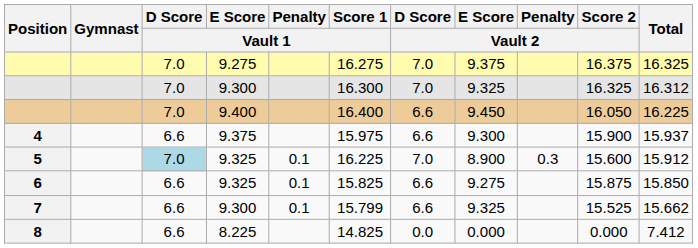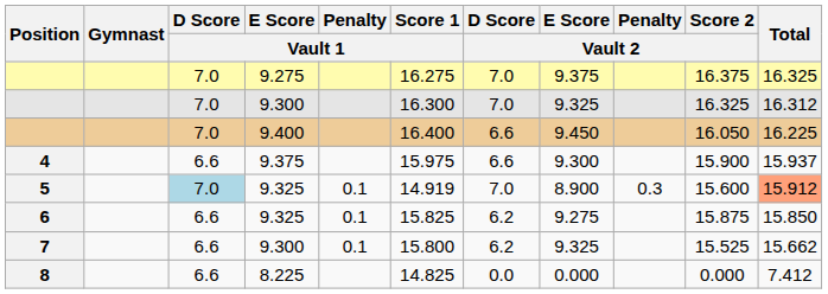 <table class="wikitable sortable" style="text-align:center; font-size:95%">
 <tr>
 <th rowspan=2>Position</th>
 <th rowspan=2>Gymnast</th>
 <th colspan=1>D Score</th>
 <th colspan=1>E Score</th>
 <th colspan=1>Penalty</th>
 <th colspan=1>Score 1</th>
 <th colspan=1>D Score</th>
 <th colspan=1>E Score</th>
 <th colspan=1>Penalty</th>
 <th colspan=1>Score 2</th>
 <th rowspan=2>Total</th>
 </tr>
 <tr>
 <th colspan=4>Vault 1</th>
 <th colspan=4>Vault 2</th>
 </tr>
 <tr bgcolor=fffcaf>
 <td></td>
 <td align=left></td>
 <td>7.0</td>
 <td>9.275</td>
 <td></td>
 <td>16.275</td>
 <td>7.0</td>
 <td>9.375</td>
 <td></td>
 <td>16.375</td>
 <td>16.325</td>
 </tr>
 <tr bgcolor=e5e5e5>
 <td></td>
 <td align=left></td>
 <td>7.0</td>
 <td>9.300</td>
 <td></td>
 <td>16.300</td>
 <td>7.0</td>
 <td>9.325</td>
 <td></td>
 <td>16.325</td>
 <td>16.312</td>
 </tr>
 <tr bgcolor=eecc99>
 <td></td>
 <td align=left></td>
 <td>7.0</td>
 <td>9.400</td>
 <td></td>
 <td>16.400</td>
 <td>6.6</td>
 <td>9.450</td>
 <td></td>
 <td>16.050</td>
 <td>16.225</td>
 </tr>
 <tr>
 <th>4</th>
 <td align=left></td>
 <td>6.6</td>
 <td>9.375</td>
 <td></td>
 <td>15.975</td>
 <td>6.6</td>
 <td>9.300</td>
 <td></td>
 <td>15.900</td>
 <td>15.937</td>
 </tr>
 <tr>
 <th>5</th>
 <td align=left></td>
 <td style="background: lightblue;">7.0</td>
 <td>9.325</td>
 <td>0.1</td>
-<td>16.225</td>
+<td>14.919</td>
 <td>7.0</td>
 <td>8.900</td>
 <td>0.3</td>
 <td>15.600</td>
-<td>15.912</td>
+<td style="background: lightsalmon;">15.912</td>
 </tr>
 <tr>
 <th>6</th>
 <td align=left></td>
 <td>6.6</td>
 <td>9.325</td>
 <td>0.1</td>
 <td>15.825</td>
-<td>6.6</td>
+<td>6.2</td>
 <td>9.275</td>
 <td></td>
 <td>15.875</td>
 <td>15.850</td>
 </tr>
 <tr>
 <th>7</th>
 <td align=left></td>
 <td>6.6</td>
 <td>9.300</td>
 <td>0.1</td>
-<td>15.799</td>
-<td>6.6</td>
+<td>15.800</td>
+<td>6.2</td>
 <td>9.325</td>
 <td></td>
 <td>15.525</td>
 <td>15.662</td>
 </tr>
 <tr>
 <th>8</th>
 <td align=left></td>
 <td>6.6</td>
 <td>8.225</td>
 <td></td>
 <td>14.825</td>
 <td>0.0</td>
 <td>0.000</td>
 <td></td>
 <td>0.000</td>
 <td>7.412</td>
 </tr>
 </table>
